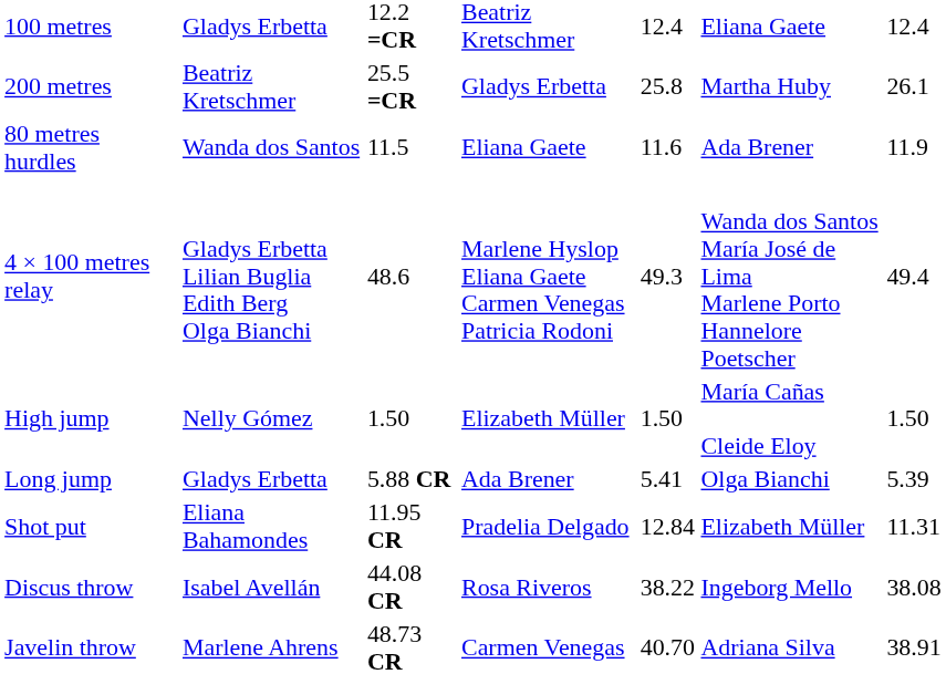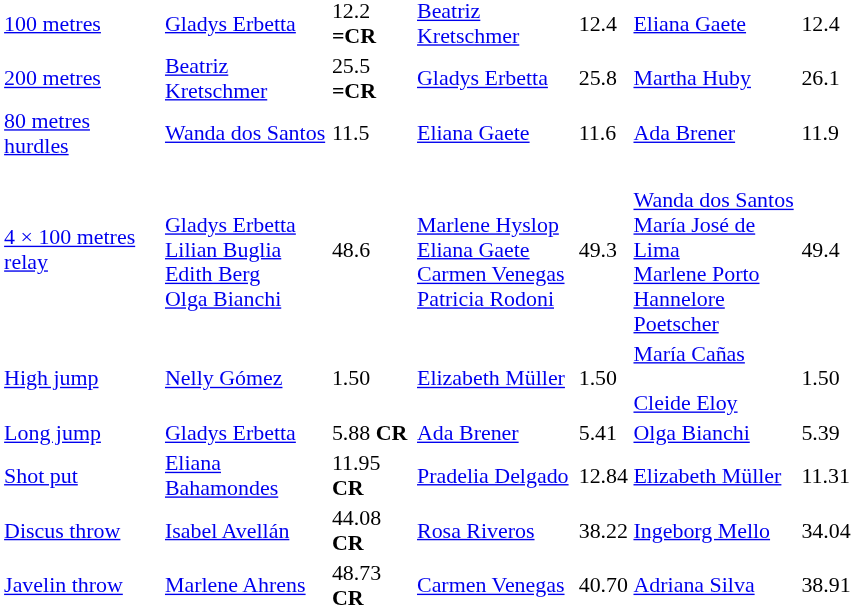 <table>
 <tr>
 <td><a href='#'>100 metres</a></td>
 <td><a href='#'>Gladys Erbetta</a><br> </td>
 <td>12.2 <strong>=CR</strong></td>
 <td><a href='#'>Beatriz Kretschmer</a><br> </td>
 <td>12.4</td>
 <td><a href='#'>Eliana Gaete</a><br> </td>
 <td>12.4</td>
 </tr>
 <tr>
 <td><a href='#'>200 metres</a></td>
 <td><a href='#'>Beatriz Kretschmer</a><br> </td>
 <td>25.5 <strong>=CR</strong></td>
 <td><a href='#'>Gladys Erbetta</a><br> </td>
 <td>25.8</td>
 <td><a href='#'>Martha Huby</a><br> </td>
 <td>26.1</td>
 </tr>
 <tr>
 <td><a href='#'>80 metres hurdles</a></td>
 <td><a href='#'>Wanda dos Santos</a><br> </td>
 <td>11.5</td>
 <td><a href='#'>Eliana Gaete</a><br> </td>
 <td>11.6</td>
 <td><a href='#'>Ada Brener</a><br> </td>
 <td>11.9</td>
 </tr>
 <tr>
 <td><a href='#'>4 × 100 metres relay</a></td>
 <td><br><a href='#'>Gladys Erbetta</a><br><a href='#'>Lilian Buglia</a><br><a href='#'>Edith Berg</a><br><a href='#'>Olga Bianchi</a></td>
 <td>48.6</td>
 <td><br><a href='#'>Marlene Hyslop</a><br><a href='#'>Eliana Gaete</a><br><a href='#'>Carmen Venegas</a><br><a href='#'>Patricia Rodoni</a></td>
 <td>49.3</td>
 <td><br><a href='#'>Wanda dos Santos</a><br><a href='#'>María José de Lima</a><br><a href='#'>Marlene Porto</a><br><a href='#'>Hannelore Poetscher</a></td>
 <td>49.4</td>
 </tr>
 <tr>
 <td><a href='#'>High jump</a></td>
 <td><a href='#'>Nelly Gómez</a><br> </td>
 <td>1.50</td>
 <td><a href='#'>Elizabeth Müller</a><br> </td>
 <td>1.50</td>
 <td><a href='#'>María Cañas</a> <br> <br> <a href='#'>Cleide Eloy</a><br> </td>
 <td>1.50</td>
 </tr>
 <tr>
 <td><a href='#'>Long jump</a></td>
 <td><a href='#'>Gladys Erbetta</a><br> </td>
 <td>5.88 <strong>CR</strong></td>
 <td><a href='#'>Ada Brener</a><br> </td>
 <td>5.41</td>
 <td><a href='#'>Olga Bianchi</a><br> </td>
 <td>5.39</td>
 </tr>
 <tr>
 <td><a href='#'>Shot put</a></td>
 <td><a href='#'>Eliana Bahamondes</a><br> </td>
 <td>11.95 <strong>CR</strong></td>
 <td><a href='#'>Pradelia Delgado</a><br> </td>
 <td>12.84</td>
 <td><a href='#'>Elizabeth Müller</a><br> </td>
 <td>11.31</td>
 </tr>
 <tr>
 <td><a href='#'>Discus throw</a></td>
 <td><a href='#'>Isabel Avellán</a><br> </td>
 <td>44.08 <strong>CR</strong></td>
 <td><a href='#'>Rosa Riveros</a><br> </td>
 <td>38.22</td>
 <td><a href='#'>Ingeborg Mello</a><br> </td>
-<td>38.08</td>
+<td>34.04</td>
 </tr>
 <tr>
 <td><a href='#'>Javelin throw</a></td>
 <td><a href='#'>Marlene Ahrens</a><br> </td>
 <td>48.73 <strong>CR</strong></td>
 <td><a href='#'>Carmen Venegas</a><br> </td>
 <td>40.70</td>
 <td><a href='#'>Adriana Silva</a><br> </td>
 <td>38.91</td>
 </tr>
 </table>
